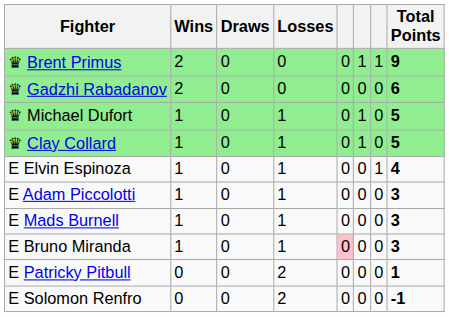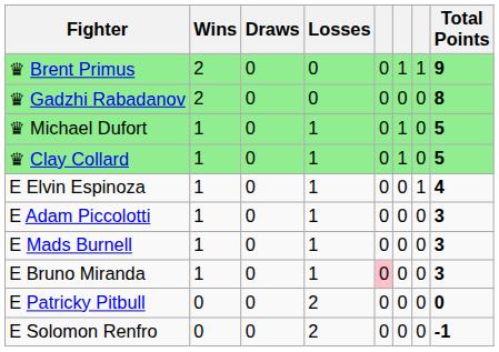 <table class="wikitable sortable">
 <tr>
 <th>Fighter</th>
 <th>Wins</th>
 <th>Draws</th>
 <th>Losses</th>
 <th></th>
 <th></th>
 <th></th>
 <th>Total<br> Points</th>
 </tr>
 <tr style="background:#90EE90;">
 <td>♛  <a href='#'>Brent Primus</a></td>
 <td>2</td>
 <td>0</td>
 <td>0</td>
 <td>0</td>
 <td>1</td>
 <td>1</td>
 <td><strong>9</strong></td>
 </tr>
 <tr style="background:#90EE90;">
 <td>♛  <a href='#'>Gadzhi Rabadanov</a></td>
 <td>2</td>
 <td>0</td>
 <td>0</td>
 <td>0</td>
 <td>0</td>
 <td>0</td>
-<td><strong>6</strong></td>
+<td><strong>8</strong></td>
 </tr>
 <tr style="background:#90EE90;">
 <td>♛  Michael Dufort</td>
 <td>1</td>
 <td>0</td>
 <td>1</td>
 <td>0</td>
 <td>1</td>
 <td>0</td>
 <td><strong>5</strong></td>
 </tr>
 <tr style="background:#90EE90;">
 <td>♛  <a href='#'>Clay Collard</a></td>
 <td>1</td>
 <td>0</td>
 <td>1</td>
 <td>0</td>
 <td>1</td>
 <td>0</td>
 <td><strong>5</strong></td>
 </tr>
 <tr>
 <td>E  Elvin Espinoza</td>
 <td>1</td>
 <td>0</td>
 <td>1</td>
 <td>0</td>
 <td>0</td>
 <td>1</td>
 <td><strong>4</strong></td>
 </tr>
 <tr>
 <td>E  <a href='#'>Adam Piccolotti</a></td>
 <td>1</td>
 <td>0</td>
 <td>1</td>
 <td>0</td>
 <td>0</td>
 <td>0</td>
 <td><strong>3</strong></td>
 </tr>
 <tr>
 <td>E  <a href='#'>Mads Burnell</a></td>
 <td>1</td>
 <td>0</td>
 <td>1</td>
 <td>0</td>
 <td>0</td>
 <td>0</td>
 <td><strong>3</strong></td>
 </tr>
 <tr>
 <td>E  Bruno Miranda</td>
 <td>1</td>
 <td>0</td>
 <td>1</td>
 <td style="background: pink;">0</td>
 <td>0</td>
 <td>0</td>
 <td><strong>3</strong></td>
 </tr>
 <tr>
 <td>E  <a href='#'>Patricky Pitbull</a></td>
 <td>0</td>
 <td>0</td>
 <td>2</td>
 <td>0</td>
 <td>0</td>
 <td>0</td>
-<td><strong>1</strong></td>
+<td><strong>0</strong></td>
 </tr>
 <tr>
 <td>E  Solomon Renfro</td>
 <td>0</td>
 <td>0</td>
 <td>2</td>
 <td>0</td>
 <td>0</td>
 <td>0</td>
 <td><strong>-1</strong></td>
 </tr>
 </table>
